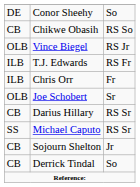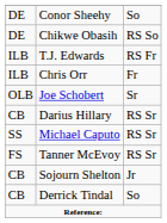 <table class="wikitable">
 <tr>
 </tr>
 <tr>
 <td>DE</td>
 <td>Conor Sheehy</td>
 <td>So</td>
 </tr>
 <tr>
-<td>CB</td>
+<td>DE</td>
 <td>Chikwe Obasih</td>
 <td>RS So</td>
-</tr>
-<tr>
-<td>OLB</td>
-<td><a href='#'>Vince Biegel</a></td>
-<td>RS Jr</td>
 </tr>
 <tr>
 <td>ILB</td>
 <td>T.J. Edwards</td>
 <td>RS Fr</td>
 </tr>
 <tr>
 <td>ILB</td>
 <td>Chris Orr</td>
 <td>Fr</td>
 </tr>
 <tr>
 <td>OLB</td>
 <td><a href='#'>Joe Schobert</a></td>
 <td>Sr</td>
 </tr>
 <tr>
 <td>CB</td>
 <td>Darius Hillary</td>
 <td>RS Sr</td>
 </tr>
 <tr>
 <td>SS</td>
 <td><a href='#'>Michael Caputo</a></td>
 <td>RS Sr</td>
 </tr>
 <tr>
+<td>FS</td>
+<td>Tanner McEvoy</td>
+<td>RS Sr</td>
+</tr>
+<tr>
 <td>CB</td>
 <td>Sojourn Shelton</td>
 <td>Jr</td>
 </tr>
 <tr>
 <td>CB</td>
 <td>Derrick Tindal</td>
 <td>So</td>
 </tr>
 <tr>
 <td colspan="3"  style="font-size:8pt; text-align:center;"><strong>Reference:</strong></td>
 </tr>
 </table>
